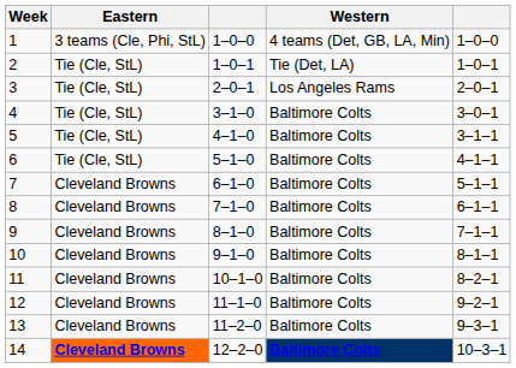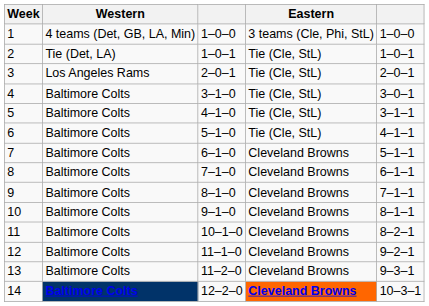 <table class="wikitable">
 <tr>
 <th>Week</th>
+<th>Western</th>
+<th></th>
 <th>Eastern</th>
-<th></th>
-<th>Western</th>
 <th></th>
 </tr>
 <tr>
 <td>1</td>
+<td>4 teams (Det, GB, LA, Min)</td>
+<td>1–0–0</td>
 <td>3 teams (Cle, Phi, StL)</td>
-<td>1–0–0</td>
-<td>4 teams (Det, GB, LA, Min)</td>
 <td>1–0–0</td>
 </tr>
 <tr>
 <td>2</td>
+<td>Tie (Det, LA)</td>
+<td>1–0–1</td>
 <td>Tie (Cle, StL)</td>
-<td>1–0–1</td>
-<td>Tie (Det, LA)</td>
 <td>1–0–1</td>
 </tr>
 <tr>
 <td>3</td>
+<td>Los Angeles Rams</td>
+<td>2–0–1</td>
 <td>Tie (Cle, StL)</td>
-<td>2–0–1</td>
-<td>Los Angeles Rams</td>
 <td>2–0–1</td>
 </tr>
 <tr>
 <td>4</td>
+<td>Baltimore Colts</td>
+<td>3–1–0</td>
 <td>Tie (Cle, StL)</td>
-<td>3–1–0</td>
-<td>Baltimore Colts</td>
 <td>3–0–1</td>
 </tr>
 <tr>
 <td>5</td>
+<td>Baltimore Colts</td>
+<td>4–1–0</td>
 <td>Tie (Cle, StL)</td>
-<td>4–1–0</td>
-<td>Baltimore Colts</td>
 <td>3–1–1</td>
 </tr>
 <tr>
 <td>6</td>
+<td>Baltimore Colts</td>
+<td>5–1–0</td>
 <td>Tie (Cle, StL)</td>
-<td>5–1–0</td>
-<td>Baltimore Colts</td>
 <td>4–1–1</td>
 </tr>
 <tr>
 <td>7</td>
+<td>Baltimore Colts</td>
+<td>6–1–0</td>
 <td>Cleveland Browns</td>
-<td>6–1–0</td>
-<td>Baltimore Colts</td>
 <td>5–1–1</td>
 </tr>
 <tr>
 <td>8</td>
+<td>Baltimore Colts</td>
+<td>7–1–0</td>
 <td>Cleveland Browns</td>
-<td>7–1–0</td>
-<td>Baltimore Colts</td>
 <td>6–1–1</td>
 </tr>
 <tr>
 <td>9</td>
+<td>Baltimore Colts</td>
+<td>8–1–0</td>
 <td>Cleveland Browns</td>
-<td>8–1–0</td>
-<td>Baltimore Colts</td>
 <td>7–1–1</td>
 </tr>
 <tr>
 <td>10</td>
+<td>Baltimore Colts</td>
+<td>9–1–0</td>
 <td>Cleveland Browns</td>
-<td>9–1–0</td>
-<td>Baltimore Colts</td>
 <td>8–1–1</td>
 </tr>
 <tr>
 <td>11</td>
+<td>Baltimore Colts</td>
+<td>10–1–0</td>
 <td>Cleveland Browns</td>
-<td>10–1–0</td>
-<td>Baltimore Colts</td>
 <td>8–2–1</td>
 </tr>
 <tr>
 <td>12</td>
+<td>Baltimore Colts</td>
+<td>11–1–0</td>
 <td>Cleveland Browns</td>
-<td>11–1–0</td>
-<td>Baltimore Colts</td>
 <td>9–2–1</td>
 </tr>
 <tr>
 <td>13</td>
+<td>Baltimore Colts</td>
+<td>11–2–0</td>
 <td>Cleveland Browns</td>
-<td>11–2–0</td>
-<td>Baltimore Colts</td>
 <td>9–3–1</td>
 </tr>
 <tr>
 <td>14</td>
+<td bgcolor="#013369"><strong><a href='#'><span>Baltimore Colts</span></a></strong></td>
+<td>12–2–0</td>
 <td bgcolor="#FF6600"><strong><a href='#'><span>Cleveland Browns</span></a></strong></td>
-<td>12–2–0</td>
-<td bgcolor="#013369"><strong><a href='#'><span>Baltimore Colts</span></a></strong></td>
 <td>10–3–1</td>
 </tr>
 </table>
